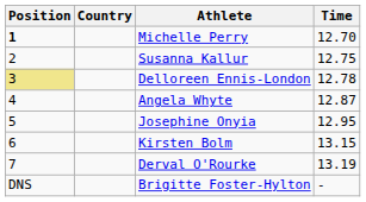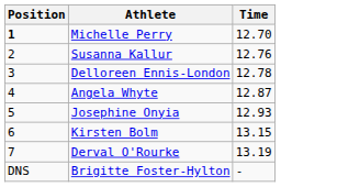 <table class="wikitable">
 <tr>
 <th>Position</th>
-<th>Country</th>
 <th>Athlete</th>
 <th>Time</th>
 </tr>
 <tr>
 <td><strong>1</strong></td>
-<td></td>
 <td><a href='#'>Michelle Perry</a></td>
 <td>12.70</td>
 </tr>
 <tr>
 <td>2</td>
-<td></td>
 <td><a href='#'>Susanna Kallur</a></td>
-<td>12.75</td>
+<td>12.76</td>
 </tr>
 <tr>
-<td style="background: khaki;">3</td>
-<td></td>
+<td>3</td>
 <td><a href='#'>Delloreen Ennis-London</a></td>
 <td>12.78</td>
 </tr>
 <tr>
 <td>4</td>
-<td></td>
 <td><a href='#'>Angela Whyte</a></td>
 <td>12.87</td>
 </tr>
 <tr>
 <td>5</td>
-<td></td>
 <td><a href='#'>Josephine Onyia</a></td>
-<td>12.95</td>
+<td>12.93</td>
 </tr>
 <tr>
 <td>6</td>
-<td></td>
 <td><a href='#'>Kirsten Bolm</a></td>
 <td>13.15</td>
 </tr>
 <tr>
 <td>7</td>
-<td></td>
 <td><a href='#'>Derval O'Rourke</a></td>
 <td>13.19</td>
 </tr>
 <tr>
 <td>DNS</td>
-<td></td>
 <td><a href='#'>Brigitte Foster-Hylton</a></td>
 <td>-</td>
 </tr>
 </table>
